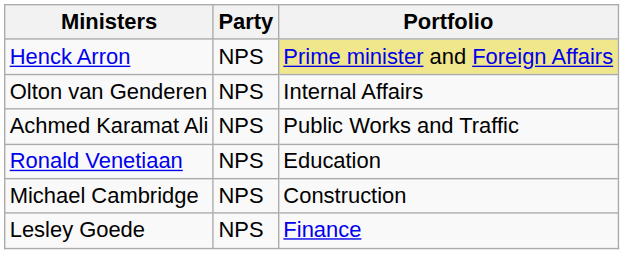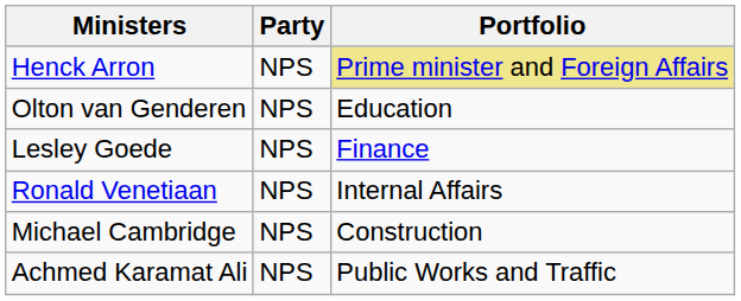 <table class="wikitable">
 <tr>
 <th>Ministers</th>
 <th>Party</th>
 <th>Portfolio</th>
 </tr>
 <tr>
 <td><a href='#'>Henck Arron</a></td>
 <td>NPS</td>
 <td style="background: khaki;"><a href='#'>Prime minister</a> and <a href='#'>Foreign Affairs</a></td>
 </tr>
 <tr>
 <td>Olton van Genderen</td>
 <td>NPS</td>
-<td>Internal Affairs</td>
+<td>Education</td>
 </tr>
 <tr>
-<td>Achmed Karamat Ali</td>
+<td>Lesley Goede</td>
 <td>NPS</td>
-<td>Public Works and Traffic</td>
+<td><a href='#'>Finance</a></td>
 </tr>
 <tr>
 <td><a href='#'>Ronald Venetiaan</a></td>
 <td>NPS</td>
-<td>Education</td>
+<td>Internal Affairs</td>
 </tr>
 <tr>
 <td>Michael Cambridge</td>
 <td>NPS</td>
 <td>Construction</td>
 </tr>
 <tr>
-<td>Lesley Goede</td>
+<td>Achmed Karamat Ali</td>
 <td>NPS</td>
-<td><a href='#'>Finance</a></td>
+<td>Public Works and Traffic</td>
 </tr>
 </table>
